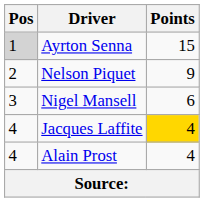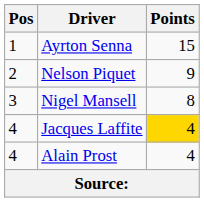 <table class="wikitable" style="font-size: 95%;">
 <tr>
 <th>Pos</th>
 <th>Driver</th>
 <th>Points</th>
 </tr>
 <tr>
-<td style="background: lightgrey;">1</td>
+<td>1</td>
 <td> <a href='#'>Ayrton Senna</a></td>
 <td align="right">15</td>
 </tr>
 <tr>
 <td>2</td>
 <td> <a href='#'>Nelson Piquet</a></td>
 <td align="right">9</td>
 </tr>
 <tr>
 <td>3</td>
 <td> <a href='#'>Nigel Mansell</a></td>
-<td align="right">6</td>
+<td align="right">8</td>
 </tr>
 <tr>
 <td>4</td>
 <td> <a href='#'>Jacques Laffite</a></td>
 <td align="right" style="background: gold;">4</td>
 </tr>
 <tr>
 <td>4</td>
 <td> <a href='#'>Alain Prost</a></td>
 <td align="right">4</td>
 </tr>
 <tr>
 <th colspan=4>Source:</th>
 </tr>
 </table>
